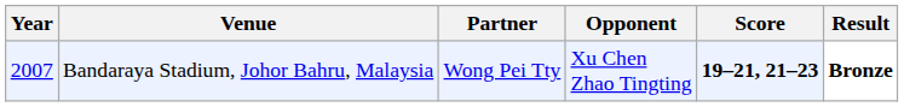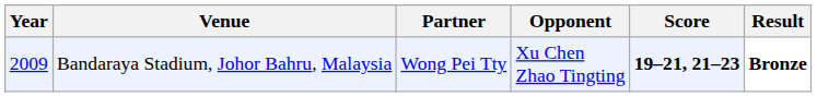 <table class="sortable wikitable" style="font-size: 90%;">
 <tr>
 <th>Year</th>
 <th>Venue</th>
 <th>Partner</th>
 <th>Opponent</th>
 <th>Score</th>
 <th>Result</th>
 </tr>
 <tr style="background:#ECF2FF">
-<td align="center"><a href='#'>2007</a></td>
+<td align="center"><a href='#'>2009</a></td>
 <td>Bandaraya Stadium, <a href='#'>Johor Bahru</a>, <a href='#'>Malaysia</a></td>
 <td> <a href='#'>Wong Pei Tty</a></td>
 <td> <a href='#'>Xu Chen</a><br> <a href='#'>Zhao Tingting</a></td>
 <td><strong>19–21, 21–23</strong></td>
 <td style="text-align:left; background:white"> <strong>Bronze</strong></td>
 </tr>
 </table>
